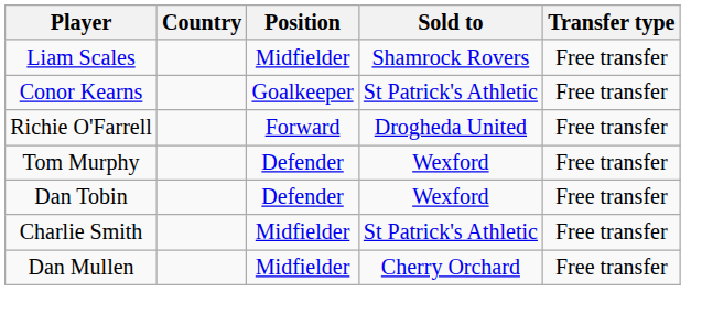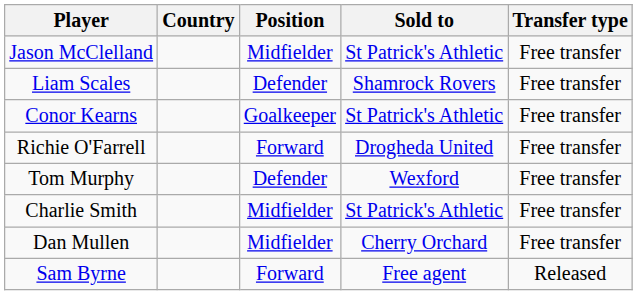 <table class="wikitable" style="text-align:center">
 <tr>
 <th>Player</th>
 <th>Country</th>
 <th>Position</th>
 <th>Sold to</th>
 <th>Transfer type</th>
 </tr>
 <tr>
+<td><a href='#'>Jason McClelland</a></td>
+<td></td>
+<td><a href='#'>Midfielder</a></td>
+<td> <a href='#'>St Patrick's Athletic</a></td>
+<td>Free transfer</td>
+</tr>
+<tr>
 <td><a href='#'>Liam Scales</a></td>
 <td></td>
-<td><a href='#'>Midfielder</a></td>
+<td><a href='#'>Defender</a></td>
 <td> <a href='#'>Shamrock Rovers</a></td>
 <td>Free transfer</td>
 </tr>
 <tr>
 <td><a href='#'>Conor Kearns</a></td>
 <td></td>
 <td><a href='#'>Goalkeeper</a></td>
 <td> <a href='#'>St Patrick's Athletic</a></td>
 <td>Free transfer</td>
 </tr>
 <tr>
 <td>Richie O'Farrell</td>
 <td></td>
 <td><a href='#'>Forward</a></td>
 <td> <a href='#'>Drogheda United</a></td>
 <td>Free transfer</td>
 </tr>
 <tr>
 <td>Tom Murphy</td>
 <td></td>
 <td><a href='#'>Defender</a></td>
 <td> <a href='#'>Wexford</a></td>
 <td>Free transfer</td>
 </tr>
 <tr>
-<td>Dan Tobin</td>
-<td></td>
-<td><a href='#'>Defender</a></td>
-<td> <a href='#'>Wexford</a></td>
-<td>Free transfer</td>
-</tr>
-<tr>
 <td>Charlie Smith</td>
 <td></td>
 <td><a href='#'>Midfielder</a></td>
 <td> <a href='#'>St Patrick's Athletic</a></td>
 <td>Free transfer</td>
 </tr>
 <tr>
 <td>Dan Mullen</td>
 <td></td>
 <td><a href='#'>Midfielder</a></td>
 <td> <a href='#'>Cherry Orchard</a></td>
 <td>Free transfer</td>
 </tr>
+<tr>
+<td><a href='#'>Sam Byrne</a></td>
+<td></td>
+<td><a href='#'>Forward</a></td>
+<td><a href='#'>Free agent</a></td>
+<td>Released</td>
+</tr>
 </table>
